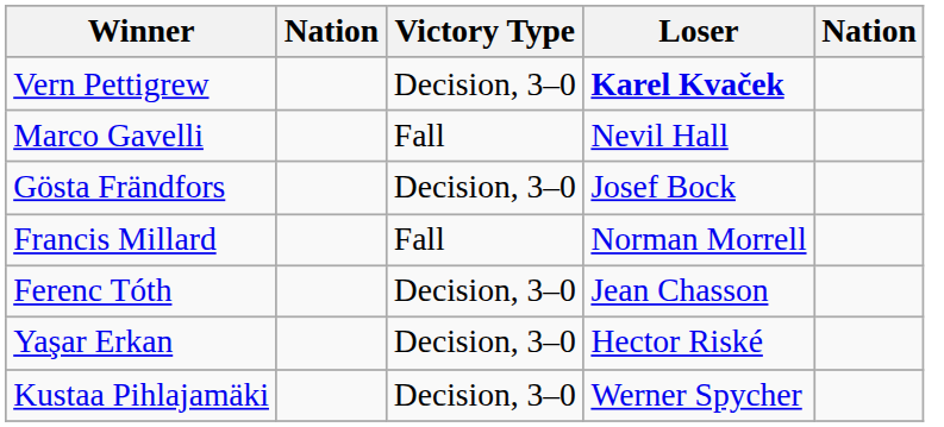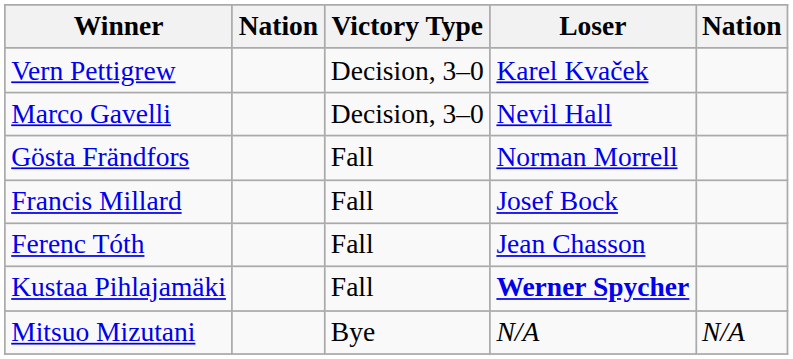 <table class="wikitable sortable" style="text-align:left;">
 <tr>
 <th>Winner</th>
 <th>Nation</th>
 <th>Victory Type</th>
 <th>Loser</th>
 <th>Nation</th>
 </tr>
 <tr>
 <td><a href='#'>Vern Pettigrew</a></td>
 <td></td>
 <td>Decision, 3–0</td>
-<td><strong><a href='#'>Karel Kvaček</a></strong></td>
+<td><a href='#'>Karel Kvaček</a></td>
 <td></td>
 </tr>
 <tr>
 <td><a href='#'>Marco Gavelli</a></td>
 <td></td>
-<td>Fall</td>
+<td>Decision, 3–0</td>
 <td><a href='#'>Nevil Hall</a></td>
 <td></td>
 </tr>
 <tr>
 <td><a href='#'>Gösta Frändfors</a></td>
 <td></td>
-<td>Decision, 3–0</td>
-<td><a href='#'>Josef Bock</a></td>
+<td>Fall</td>
+<td><a href='#'>Norman Morrell</a></td>
 <td></td>
 </tr>
 <tr>
 <td><a href='#'>Francis Millard</a></td>
 <td></td>
 <td>Fall</td>
-<td><a href='#'>Norman Morrell</a></td>
+<td><a href='#'>Josef Bock</a></td>
 <td></td>
 </tr>
 <tr>
 <td><a href='#'>Ferenc Tóth</a></td>
 <td></td>
-<td>Decision, 3–0</td>
+<td>Fall</td>
 <td><a href='#'>Jean Chasson</a></td>
-<td></td>
-</tr>
-<tr>
-<td><a href='#'>Yaşar Erkan</a></td>
-<td></td>
-<td>Decision, 3–0</td>
-<td><a href='#'>Hector Riské</a></td>
 <td></td>
 </tr>
 <tr>
 <td><a href='#'>Kustaa Pihlajamäki</a></td>
 <td></td>
-<td>Decision, 3–0</td>
-<td><a href='#'>Werner Spycher</a></td>
+<td>Fall</td>
+<td><strong><a href='#'>Werner Spycher</a></strong></td>
 <td></td>
 </tr>
+<tr>
+<td><a href='#'>Mitsuo Mizutani</a></td>
+<td></td>
+<td>Bye</td>
+<td><em>N/A</em></td>
+<td><em>N/A</em></td>
+</tr>
 </table>
